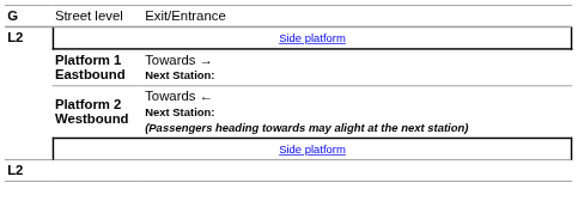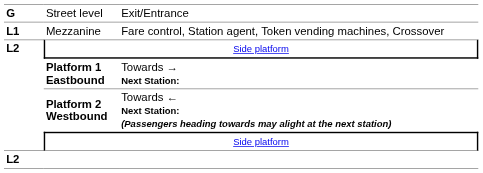 <table border="0" cellspacing="0" cellpadding="3">
 <tr>
 <td style="border-bottom:solid 1px gray;border-top:solid 1px gray;" width="50" valign="top"><strong>G</strong></td>
 <td style="border-top:solid 1px gray;border-bottom:solid 1px gray;" width="100" valign="top">Street level</td>
 <td style="border-top:solid 1px gray;border-bottom:solid 1px gray;" width="500" valign="top">Exit/Entrance</td>
+</tr>
+<tr>
+<td valign="top"><strong>L1</strong></td>
+<td valign="top">Mezzanine</td>
+<td valign="top">Fare control, Station agent, Token vending machines, Crossover</td>
 </tr>
 <tr>
 <td rowspan="4" style="border-top:solid 1px gray;border-bottom:solid 1px gray;" width="50" valign="top"><strong>L2</strong></td>
 <td colspan="2" style="border-top:solid 1px gray;border-right:solid 2px black;border-left:solid 2px black;border-bottom:solid 2px black;text-align:center;"><small><a href='#'>Side platform</a></small></td>
 </tr>
 <tr>
 <td style="border-bottom:solid 1px gray;" width="100"><span><strong>Platform 1</strong><br><strong>Eastbound</strong></span></td>
 <td style="border-bottom:solid 1px gray;" width="500">Towards →  <br><small><strong>Next Station:</strong></small> <small></small></td>
 </tr>
 <tr>
 <td><span><strong>Platform 2</strong><br><strong>Westbound</strong></span></td>
 <td>Towards ←  <br><small><strong>Next Station:</strong></small> <small></small><br><small><strong><em>(Passengers heading towards   may alight at the next station)</em></strong></small></td>
 </tr>
 <tr>
 <td colspan="2" style="border-top:solid 2px black;border-right:solid 2px black;border-left:solid 2px black;border-bottom:solid 1px gray;" align="center"><small><a href='#'>Side platform</a></small></td>
 </tr>
 <tr>
 <td rowspan="2" style="border-bottom:solid 1px gray;" width="50" valign="top"><strong>L2</strong></td>
 <td style="border-bottom:solid 1px gray;" width="100"></td>
 <td style="border-bottom:solid 1px gray;" width="500"></td>
 </tr>
 <tr>
 </tr>
 </table>
